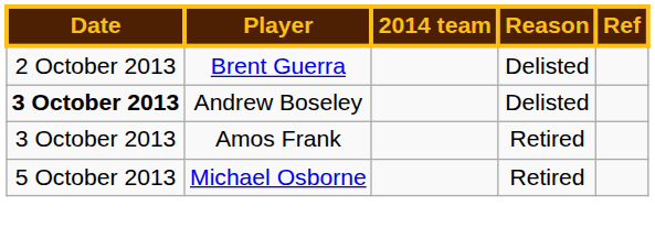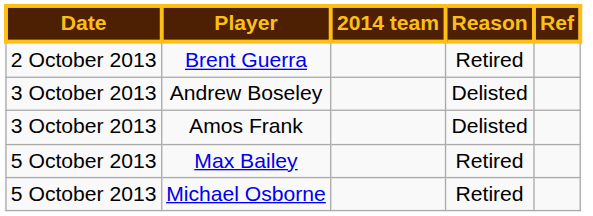 <table class="wikitable" style="text-align:center">
 <tr>
 <th style="background:#4D2004; color:#FBBF15; border: solid #FBBF15">Date</th>
 <th style="background:#4D2004; color:#FBBF15; border: solid #FBBF15">Player</th>
 <th style="background:#4D2004; color:#FBBF15; border: solid #FBBF15">2014 team</th>
 <th style="background:#4D2004; color:#FBBF15; border: solid #FBBF15">Reason</th>
 <th style="background:#4D2004; color:#FBBF15; border: solid #FBBF15">Ref</th>
 </tr>
 <tr>
 <td>2 October 2013</td>
 <td><a href='#'>Brent Guerra</a></td>
 <td></td>
-<td>Delisted</td>
+<td>Retired</td>
 <td></td>
 </tr>
 <tr>
-<td><strong>3 October 2013</strong></td>
+<td>3 October 2013</td>
 <td>Andrew Boseley</td>
 <td></td>
 <td>Delisted</td>
 <td></td>
 </tr>
 <tr>
 <td>3 October 2013</td>
 <td>Amos Frank</td>
+<td></td>
+<td>Delisted</td>
+<td></td>
+</tr>
+<tr>
+<td>5 October 2013</td>
+<td><a href='#'>Max Bailey</a></td>
 <td></td>
 <td>Retired</td>
 <td></td>
 </tr>
 <tr>
 <td>5 October 2013</td>
 <td><a href='#'>Michael Osborne</a></td>
 <td></td>
 <td>Retired</td>
 <td></td>
 </tr>
 </table>
